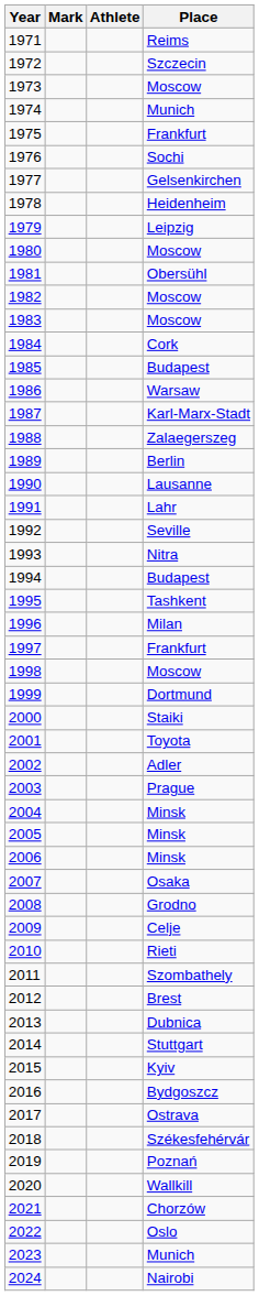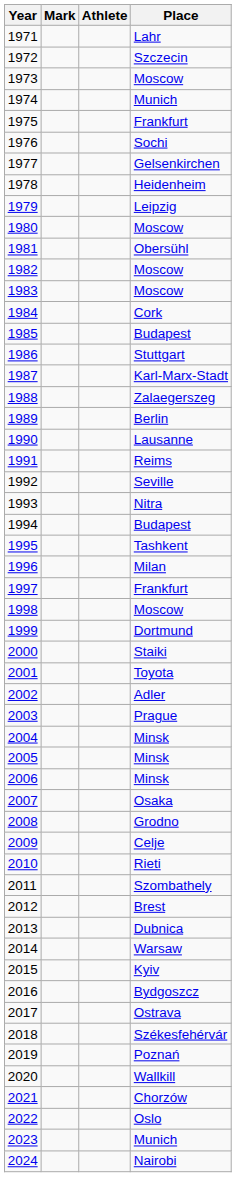 <table class="wikitable sortable" style="font-size:85%;">
 <tr>
 <th>Year</th>
 <th>Mark</th>
 <th>Athlete</th>
 <th>Place</th>
 </tr>
 <tr>
 <td>1971</td>
 <td></td>
 <td align=left></td>
-<td><a href='#'>Reims</a></td>
+<td><a href='#'>Lahr</a></td>
 </tr>
 <tr>
 <td>1972</td>
 <td></td>
 <td align=left></td>
 <td><a href='#'>Szczecin</a></td>
 </tr>
 <tr>
 <td>1973</td>
 <td></td>
 <td align=left></td>
 <td><a href='#'>Moscow</a></td>
 </tr>
 <tr>
 <td>1974</td>
 <td></td>
 <td align=left></td>
 <td><a href='#'>Munich</a></td>
 </tr>
 <tr>
 <td>1975</td>
 <td></td>
 <td align=left></td>
 <td><a href='#'>Frankfurt</a></td>
 </tr>
 <tr>
 <td>1976</td>
 <td></td>
 <td align=left></td>
 <td><a href='#'>Sochi</a></td>
 </tr>
 <tr>
 <td>1977</td>
 <td></td>
 <td align=left></td>
 <td><a href='#'>Gelsenkirchen</a></td>
 </tr>
 <tr>
 <td>1978</td>
 <td></td>
 <td align=left></td>
 <td><a href='#'>Heidenheim</a></td>
 </tr>
 <tr>
 <td><a href='#'>1979</a></td>
 <td></td>
 <td align=left></td>
 <td><a href='#'>Leipzig</a></td>
 </tr>
 <tr>
 <td><a href='#'>1980</a></td>
 <td></td>
 <td align=left></td>
 <td><a href='#'>Moscow</a></td>
 </tr>
 <tr>
 <td><a href='#'>1981</a></td>
 <td></td>
 <td align=left></td>
 <td><a href='#'>Obersühl</a></td>
 </tr>
 <tr>
 <td><a href='#'>1982</a></td>
 <td></td>
 <td align=left></td>
 <td><a href='#'>Moscow</a></td>
 </tr>
 <tr>
 <td><a href='#'>1983</a></td>
 <td></td>
 <td align=left></td>
 <td><a href='#'>Moscow</a></td>
 </tr>
 <tr>
 <td><a href='#'>1984</a></td>
 <td></td>
 <td align=left></td>
 <td><a href='#'>Cork</a></td>
 </tr>
 <tr>
 <td><a href='#'>1985</a></td>
 <td></td>
 <td align=left></td>
 <td><a href='#'>Budapest</a></td>
 </tr>
 <tr>
 <td><a href='#'>1986</a></td>
 <td></td>
 <td align=left></td>
-<td><a href='#'>Warsaw</a></td>
+<td><a href='#'>Stuttgart</a></td>
 </tr>
 <tr>
 <td><a href='#'>1987</a></td>
 <td></td>
 <td align=left></td>
 <td><a href='#'>Karl-Marx-Stadt</a></td>
 </tr>
 <tr>
 <td><a href='#'>1988</a></td>
 <td></td>
 <td align=left></td>
 <td><a href='#'>Zalaegerszeg</a></td>
 </tr>
 <tr>
 <td><a href='#'>1989</a></td>
 <td></td>
 <td align=left></td>
 <td><a href='#'>Berlin</a></td>
 </tr>
 <tr>
 <td><a href='#'>1990</a></td>
 <td></td>
 <td align=left></td>
 <td><a href='#'>Lausanne</a></td>
 </tr>
 <tr>
 <td><a href='#'>1991</a></td>
 <td></td>
 <td align=left></td>
-<td><a href='#'>Lahr</a></td>
+<td><a href='#'>Reims</a></td>
 </tr>
 <tr>
 <td>1992</td>
 <td></td>
 <td align=left></td>
 <td><a href='#'>Seville</a></td>
 </tr>
 <tr>
 <td>1993</td>
 <td></td>
 <td align=left></td>
 <td><a href='#'>Nitra</a></td>
 </tr>
 <tr>
 <td>1994</td>
 <td></td>
 <td align=left></td>
 <td><a href='#'>Budapest</a></td>
 </tr>
 <tr>
 <td><a href='#'>1995</a></td>
 <td></td>
 <td align=left></td>
 <td><a href='#'>Tashkent</a></td>
 </tr>
 <tr>
 <td><a href='#'>1996</a></td>
 <td></td>
 <td align=left></td>
 <td><a href='#'>Milan</a></td>
 </tr>
 <tr>
 <td><a href='#'>1997</a></td>
 <td></td>
 <td align=left></td>
 <td><a href='#'>Frankfurt</a></td>
 </tr>
 <tr>
 <td><a href='#'>1998</a></td>
 <td></td>
 <td align=left></td>
 <td><a href='#'>Moscow</a></td>
 </tr>
 <tr>
 <td><a href='#'>1999</a></td>
 <td></td>
 <td align=left></td>
 <td><a href='#'>Dortmund</a></td>
 </tr>
 <tr>
 <td><a href='#'>2000</a></td>
 <td></td>
 <td align=left></td>
 <td><a href='#'>Staiki</a></td>
 </tr>
 <tr>
 <td><a href='#'>2001</a></td>
 <td></td>
 <td align=left></td>
 <td><a href='#'>Toyota</a></td>
 </tr>
 <tr>
 <td><a href='#'>2002</a></td>
 <td></td>
 <td align=left></td>
 <td><a href='#'>Adler</a></td>
 </tr>
 <tr>
 <td><a href='#'>2003</a></td>
 <td></td>
 <td align=left></td>
 <td><a href='#'>Prague</a></td>
 </tr>
 <tr>
 <td><a href='#'>2004</a></td>
 <td></td>
 <td align=left></td>
 <td><a href='#'>Minsk</a></td>
 </tr>
 <tr>
 <td><a href='#'>2005</a></td>
 <td></td>
 <td align=left></td>
 <td><a href='#'>Minsk</a></td>
 </tr>
 <tr>
 <td><a href='#'>2006</a></td>
 <td></td>
 <td align=left></td>
 <td><a href='#'>Minsk</a></td>
 </tr>
 <tr>
 <td><a href='#'>2007</a></td>
 <td></td>
 <td align=left></td>
 <td><a href='#'>Osaka</a></td>
 </tr>
 <tr>
 <td><a href='#'>2008</a></td>
 <td></td>
 <td align=left></td>
 <td><a href='#'>Grodno</a></td>
 </tr>
 <tr>
 <td><a href='#'>2009</a></td>
 <td></td>
 <td align=left></td>
 <td><a href='#'>Celje</a></td>
 </tr>
 <tr>
 <td><a href='#'>2010</a></td>
 <td></td>
 <td align=left></td>
 <td><a href='#'>Rieti</a></td>
 </tr>
 <tr>
 <td>2011</td>
 <td></td>
 <td align=left></td>
 <td><a href='#'>Szombathely</a></td>
 </tr>
 <tr>
 <td>2012</td>
 <td></td>
 <td align=left></td>
 <td><a href='#'>Brest</a></td>
 </tr>
 <tr>
 <td>2013</td>
 <td></td>
 <td align=left></td>
 <td><a href='#'>Dubnica</a></td>
 </tr>
 <tr>
 <td>2014</td>
 <td></td>
 <td align=left></td>
-<td><a href='#'>Stuttgart</a></td>
+<td><a href='#'>Warsaw</a></td>
 </tr>
 <tr>
 <td>2015</td>
 <td></td>
 <td align=left></td>
 <td><a href='#'>Kyiv</a></td>
 </tr>
 <tr>
 <td>2016</td>
 <td></td>
 <td align=left></td>
 <td><a href='#'>Bydgoszcz</a></td>
 </tr>
 <tr>
 <td>2017</td>
 <td></td>
 <td align=left></td>
 <td><a href='#'>Ostrava</a></td>
 </tr>
 <tr>
 <td>2018</td>
 <td></td>
 <td align=left></td>
 <td><a href='#'>Székesfehérvár</a></td>
 </tr>
 <tr>
 <td>2019</td>
 <td></td>
 <td align=left></td>
 <td><a href='#'>Poznań</a></td>
 </tr>
 <tr>
 <td>2020</td>
 <td></td>
 <td align=left></td>
 <td><a href='#'>Wallkill</a></td>
 </tr>
 <tr>
 <td><a href='#'>2021</a></td>
 <td></td>
 <td align=left></td>
 <td><a href='#'>Chorzów</a></td>
 </tr>
 <tr>
 <td><a href='#'>2022</a></td>
 <td></td>
 <td align=left></td>
 <td><a href='#'>Oslo</a></td>
 </tr>
 <tr>
 <td><a href='#'>2023</a></td>
 <td></td>
 <td align=left></td>
 <td><a href='#'>Munich</a></td>
 </tr>
 <tr>
 <td><a href='#'>2024</a></td>
 <td></td>
 <td align=left></td>
 <td><a href='#'>Nairobi</a></td>
 </tr>
 </table>
